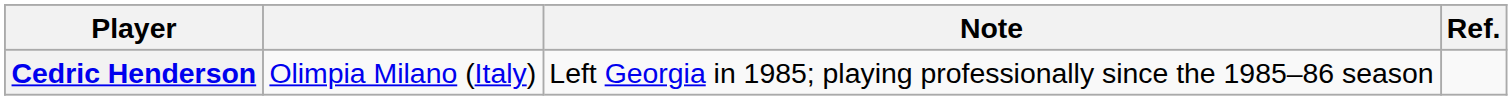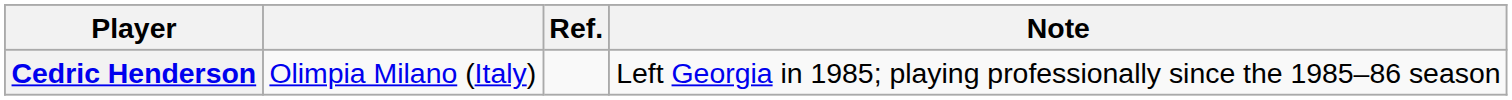 <table class="wikitable sortable plainrowheaders" style="text-align:left; font-size:95%">
 <tr>
 <th>Player</th>
 <th></th>
+<th class=unsortable>Ref.</th>
 <th class=unsortable>Note</th>
-<th class=unsortable>Ref.</th>
 </tr>
 <tr>
 <th scope="row"> <a href='#'>Cedric Henderson</a></th>
 <td><a href='#'>Olimpia Milano</a> (<a href='#'>Italy</a>)</td>
+<td align=center></td>
 <td>Left <a href='#'>Georgia</a> in 1985; playing professionally since the 1985–86 season</td>
-<td align=center></td>
 </tr>
 </table>
